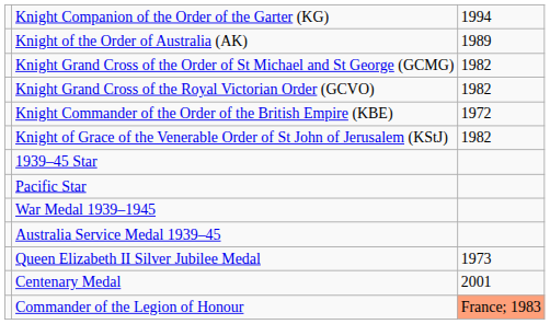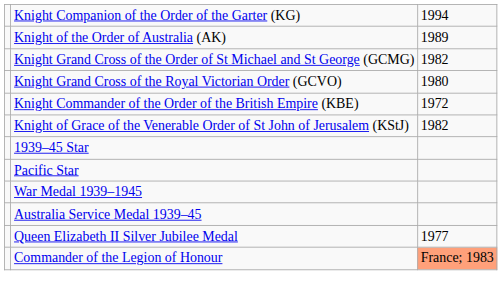 <table class="wikitable">
 <tr>
 <td></td>
 <td><a href='#'>Knight Companion of the Order of the Garter</a> (KG)</td>
 <td>1994</td>
 </tr>
 <tr>
 <td></td>
 <td><a href='#'>Knight of the Order of Australia</a> (AK)</td>
 <td>1989</td>
 </tr>
 <tr>
 <td></td>
 <td><a href='#'>Knight Grand Cross of the Order of St Michael and St George</a> (GCMG)</td>
 <td>1982</td>
 </tr>
 <tr>
 <td></td>
 <td><a href='#'>Knight Grand Cross of the Royal Victorian Order</a> (GCVO)</td>
-<td>1982</td>
+<td>1980</td>
 </tr>
 <tr>
 <td></td>
 <td><a href='#'>Knight Commander of the Order of the British Empire</a> (KBE)</td>
 <td>1972</td>
 </tr>
 <tr>
 <td></td>
 <td><a href='#'>Knight of Grace of the Venerable Order of St John of Jerusalem</a> (KStJ)</td>
 <td>1982</td>
 </tr>
 <tr>
 <td></td>
 <td><a href='#'>1939–45 Star</a></td>
 <td></td>
 </tr>
 <tr>
 <td></td>
 <td><a href='#'>Pacific Star</a></td>
 <td></td>
 </tr>
 <tr>
 <td></td>
 <td><a href='#'>War Medal 1939–1945</a></td>
 <td></td>
 </tr>
 <tr>
 <td></td>
 <td><a href='#'>Australia Service Medal 1939–45</a></td>
 <td></td>
 </tr>
 <tr>
 <td></td>
 <td><a href='#'>Queen Elizabeth II Silver Jubilee Medal</a></td>
-<td>1973</td>
-</tr>
-<tr>
-<td></td>
-<td><a href='#'>Centenary Medal</a></td>
-<td>2001</td>
+<td>1977</td>
 </tr>
 <tr>
 <td></td>
 <td><a href='#'>Commander of the Legion of Honour</a></td>
 <td style="background: lightsalmon;">France; 1983</td>
 </tr>
 </table>
